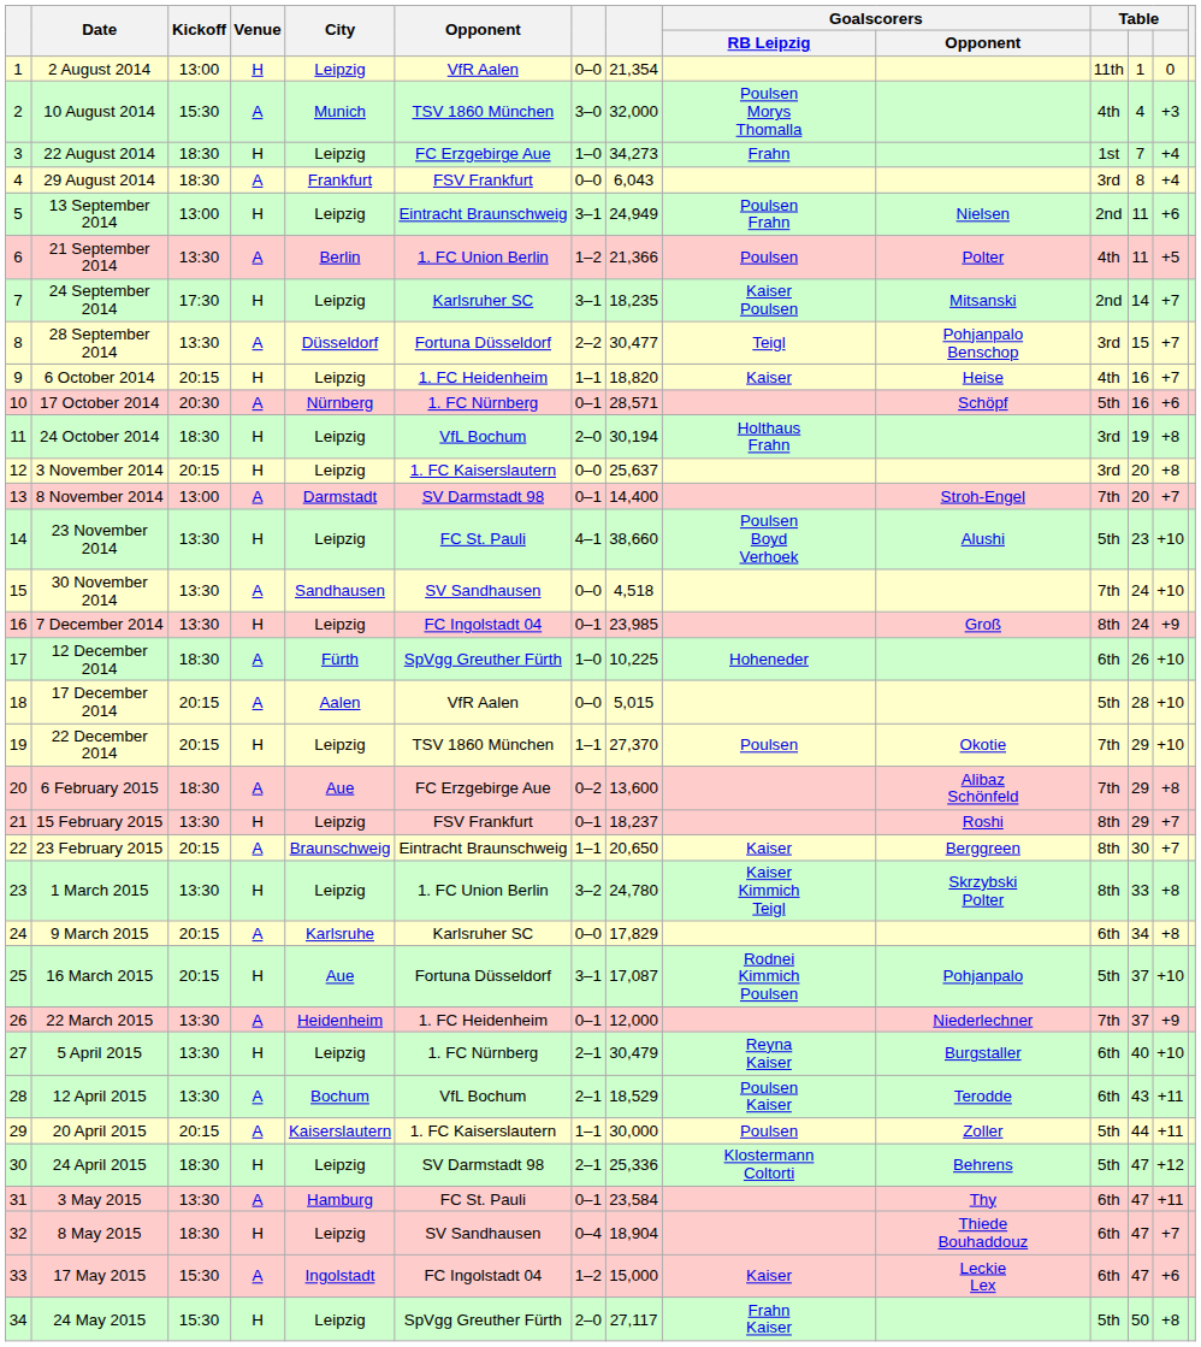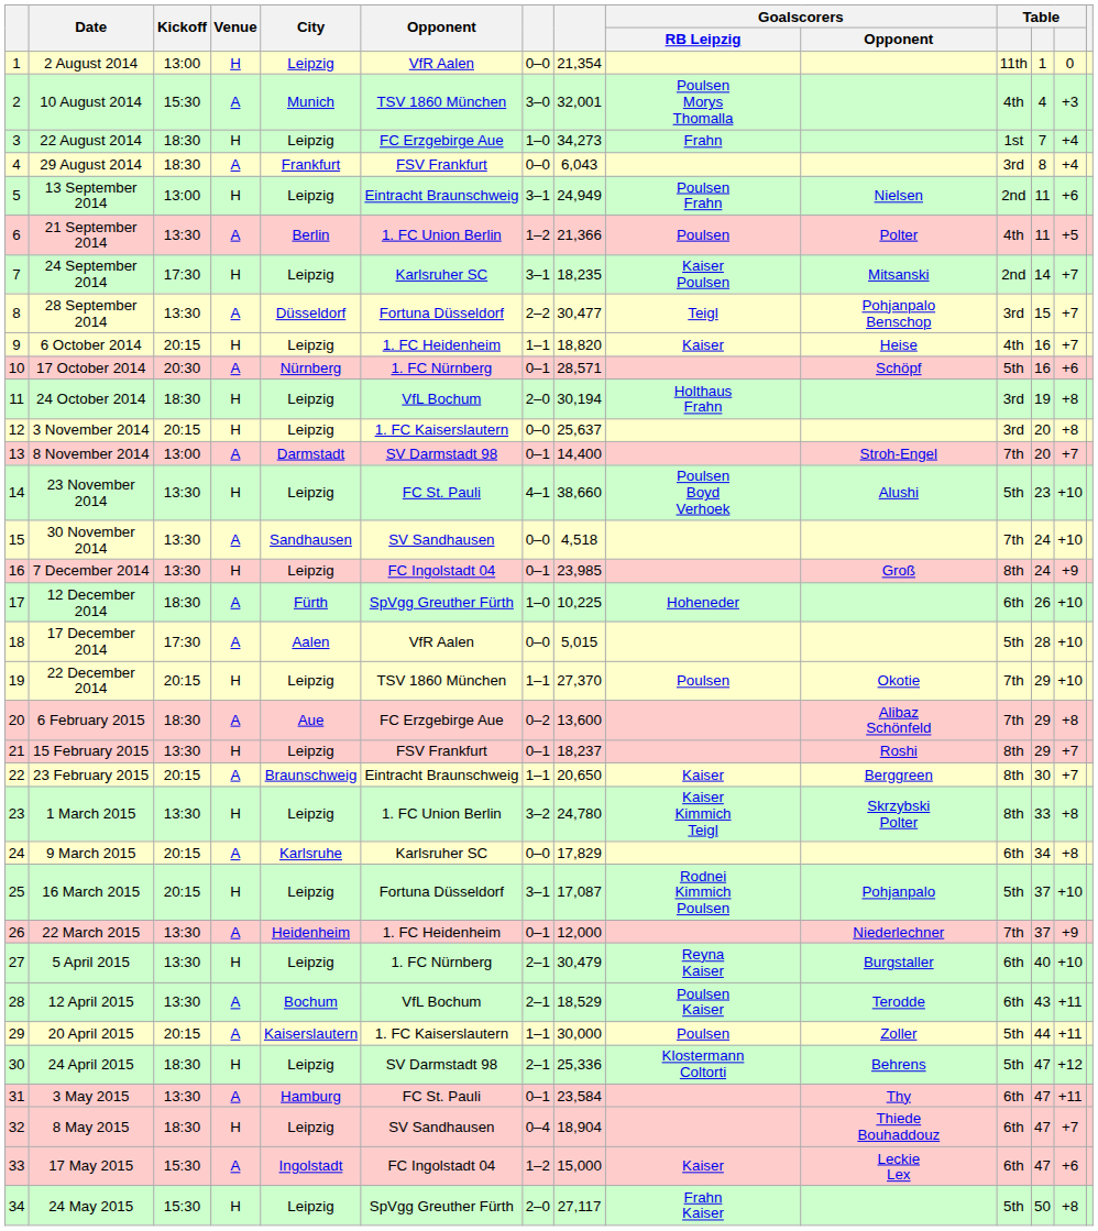 <table class="wikitable" Style="text-align: center;font-size:85%">
 <tr>
 <th rowspan="2"></th>
 <th rowspan="2" style="width:110px">Date</th>
 <th rowspan="2">Kickoff</th>
 <th rowspan="2">Venue</th>
 <th rowspan="2">City</th>
 <th rowspan="2">Opponent</th>
 <th rowspan="2"><br></th>
 <th rowspan="2"></th>
 <th colspan="2">Goalscorers</th>
 <th colspan="3">Table</th>
 <th rowspan="2"></th>
 </tr>
 <tr>
 <th style="width:175px"><a href='#'>RB Leipzig</a></th>
 <th style="width:175px">Opponent</th>
 <th></th>
 <th></th>
 <th></th>
 </tr>
 <tr style="background:#ffc">
 <td>1</td>
 <td>2 August 2014</td>
 <td>13:00</td>
 <td><a href='#'>H</a></td>
 <td><a href='#'>Leipzig</a></td>
 <td><a href='#'>VfR Aalen</a></td>
 <td>0–0</td>
 <td>21,354</td>
 <td></td>
 <td></td>
 <td>11th</td>
 <td>1</td>
 <td>0</td>
 <td></td>
 </tr>
 <tr style="background:#cfc">
 <td>2</td>
 <td>10 August 2014</td>
 <td>15:30</td>
 <td><a href='#'>A</a></td>
 <td><a href='#'>Munich</a></td>
 <td><a href='#'>TSV 1860 München</a></td>
 <td>3–0</td>
-<td>32,000</td>
+<td>32,001</td>
 <td><a href='#'>Poulsen</a> <br><a href='#'>Morys</a> <br><a href='#'>Thomalla</a> </td>
 <td></td>
 <td>4th</td>
 <td>4</td>
 <td>+3</td>
 <td></td>
 </tr>
 <tr style="background:#cfc">
 <td>3</td>
 <td>22 August 2014</td>
 <td>18:30</td>
 <td>H</td>
 <td>Leipzig</td>
 <td><a href='#'>FC Erzgebirge Aue</a></td>
 <td>1–0</td>
 <td>34,273</td>
 <td><a href='#'>Frahn</a> </td>
 <td></td>
 <td>1st</td>
 <td>7</td>
 <td>+4</td>
 <td></td>
 </tr>
 <tr style="background:#ffc">
 <td>4</td>
 <td>29 August 2014</td>
 <td>18:30</td>
 <td><a href='#'>A</a></td>
 <td><a href='#'>Frankfurt</a></td>
 <td><a href='#'>FSV Frankfurt</a></td>
 <td>0–0</td>
 <td>6,043</td>
 <td></td>
 <td></td>
 <td>3rd</td>
 <td>8</td>
 <td>+4</td>
 <td></td>
 </tr>
 <tr style="background:#cfc">
 <td>5</td>
 <td>13 September 2014</td>
 <td>13:00</td>
 <td>H</td>
 <td>Leipzig</td>
 <td><a href='#'>Eintracht Braunschweig</a></td>
 <td>3–1</td>
 <td>24,949</td>
 <td><a href='#'>Poulsen</a> <br><a href='#'>Frahn</a> </td>
 <td><a href='#'>Nielsen</a> </td>
 <td>2nd</td>
 <td>11</td>
 <td>+6</td>
 <td></td>
 </tr>
 <tr style="background:#fcc">
 <td>6</td>
 <td>21 September 2014</td>
 <td>13:30</td>
 <td><a href='#'>A</a></td>
 <td><a href='#'>Berlin</a></td>
 <td><a href='#'>1. FC Union Berlin</a></td>
 <td>1–2</td>
 <td>21,366</td>
 <td><a href='#'>Poulsen</a> </td>
 <td><a href='#'>Polter</a> </td>
 <td>4th</td>
 <td>11</td>
 <td>+5</td>
 <td></td>
 </tr>
 <tr style="background:#cfc">
 <td>7</td>
 <td>24 September 2014</td>
 <td>17:30</td>
 <td>H</td>
 <td>Leipzig</td>
 <td><a href='#'>Karlsruher SC</a></td>
 <td>3–1</td>
 <td>18,235</td>
 <td><a href='#'>Kaiser</a> <br><a href='#'>Poulsen</a> </td>
 <td><a href='#'>Mitsanski</a> </td>
 <td>2nd</td>
 <td>14</td>
 <td>+7</td>
 <td></td>
 </tr>
 <tr style="background:#ffc">
 <td>8</td>
 <td>28 September 2014</td>
 <td>13:30</td>
 <td><a href='#'>A</a></td>
 <td><a href='#'>Düsseldorf</a></td>
 <td><a href='#'>Fortuna Düsseldorf</a></td>
 <td>2–2</td>
 <td>30,477</td>
 <td><a href='#'>Teigl</a> </td>
 <td><a href='#'>Pohjanpalo</a> <br><a href='#'>Benschop</a> </td>
 <td>3rd</td>
 <td>15</td>
 <td>+7</td>
 <td></td>
 </tr>
 <tr style="background:#ffc">
 <td>9</td>
 <td>6 October 2014</td>
 <td>20:15</td>
 <td>H</td>
 <td>Leipzig</td>
 <td><a href='#'>1. FC Heidenheim</a></td>
 <td>1–1</td>
 <td>18,820</td>
 <td><a href='#'>Kaiser</a> </td>
 <td><a href='#'>Heise</a> </td>
 <td>4th</td>
 <td>16</td>
 <td>+7</td>
 <td></td>
 </tr>
 <tr style="background:#fcc">
 <td>10</td>
 <td>17 October 2014</td>
 <td>20:30</td>
 <td><a href='#'>A</a></td>
 <td><a href='#'>Nürnberg</a></td>
 <td><a href='#'>1. FC Nürnberg</a></td>
 <td>0–1</td>
 <td>28,571</td>
 <td></td>
 <td><a href='#'>Schöpf</a> </td>
 <td>5th</td>
 <td>16</td>
 <td>+6</td>
 <td></td>
 </tr>
 <tr style="background:#cfc">
 <td>11</td>
 <td>24 October 2014</td>
 <td>18:30</td>
 <td>H</td>
 <td>Leipzig</td>
 <td><a href='#'>VfL Bochum</a></td>
 <td>2–0</td>
 <td>30,194</td>
 <td><a href='#'>Holthaus</a> <br><a href='#'>Frahn</a> </td>
 <td></td>
 <td>3rd</td>
 <td>19</td>
 <td>+8</td>
 <td></td>
 </tr>
 <tr style="background:#ffc">
 <td>12</td>
 <td>3 November 2014</td>
 <td>20:15</td>
 <td>H</td>
 <td>Leipzig</td>
 <td><a href='#'>1. FC Kaiserslautern</a></td>
 <td>0–0</td>
 <td>25,637</td>
 <td></td>
 <td></td>
 <td>3rd</td>
 <td>20</td>
 <td>+8</td>
 <td></td>
 </tr>
 <tr style="background:#fcc">
 <td>13</td>
 <td>8 November 2014</td>
 <td>13:00</td>
 <td><a href='#'>A</a></td>
 <td><a href='#'>Darmstadt</a></td>
 <td><a href='#'>SV Darmstadt 98</a></td>
 <td>0–1</td>
 <td>14,400</td>
 <td></td>
 <td><a href='#'>Stroh-Engel</a> </td>
 <td>7th</td>
 <td>20</td>
 <td>+7</td>
 <td></td>
 </tr>
 <tr style="background:#cfc">
 <td>14</td>
 <td>23 November 2014</td>
 <td>13:30</td>
 <td>H</td>
 <td>Leipzig</td>
 <td><a href='#'>FC St. Pauli</a></td>
 <td>4–1</td>
 <td>38,660</td>
 <td><a href='#'>Poulsen</a> <br><a href='#'>Boyd</a> <br><a href='#'>Verhoek</a> </td>
 <td><a href='#'>Alushi</a> </td>
 <td>5th</td>
 <td>23</td>
 <td>+10</td>
 <td></td>
 </tr>
 <tr style="background:#ffc">
 <td>15</td>
 <td>30 November 2014</td>
 <td>13:30</td>
 <td><a href='#'>A</a></td>
 <td><a href='#'>Sandhausen</a></td>
 <td><a href='#'>SV Sandhausen</a></td>
 <td>0–0</td>
 <td>4,518</td>
 <td></td>
 <td></td>
 <td>7th</td>
 <td>24</td>
 <td>+10</td>
 <td></td>
 </tr>
 <tr style="background:#fcc">
 <td>16</td>
 <td>7 December 2014</td>
 <td>13:30</td>
 <td>H</td>
 <td>Leipzig</td>
 <td><a href='#'>FC Ingolstadt 04</a></td>
 <td>0–1</td>
 <td>23,985</td>
 <td></td>
 <td><a href='#'>Groß</a> </td>
 <td>8th</td>
 <td>24</td>
 <td>+9</td>
 <td></td>
 </tr>
 <tr style="background:#cfc">
 <td>17</td>
 <td>12 December 2014</td>
 <td>18:30</td>
 <td><a href='#'>A</a></td>
 <td><a href='#'>Fürth</a></td>
 <td><a href='#'>SpVgg Greuther Fürth</a></td>
 <td>1–0</td>
 <td>10,225</td>
 <td><a href='#'>Hoheneder</a> </td>
 <td></td>
 <td>6th</td>
 <td>26</td>
 <td>+10</td>
 <td></td>
 </tr>
 <tr style="background:#ffc">
 <td>18</td>
 <td>17 December 2014</td>
-<td>20:15</td>
+<td>17:30</td>
 <td><a href='#'>A</a></td>
 <td><a href='#'>Aalen</a></td>
 <td>VfR Aalen</td>
 <td>0–0</td>
 <td>5,015</td>
 <td></td>
 <td></td>
 <td>5th</td>
 <td>28</td>
 <td>+10</td>
 <td></td>
 </tr>
 <tr style="background:#ffc">
 <td>19</td>
 <td>22 December 2014</td>
 <td>20:15</td>
 <td>H</td>
 <td>Leipzig</td>
 <td>TSV 1860 München</td>
 <td>1–1</td>
 <td>27,370</td>
 <td><a href='#'>Poulsen</a> </td>
 <td><a href='#'>Okotie</a> </td>
 <td>7th</td>
 <td>29</td>
 <td>+10</td>
 <td></td>
 </tr>
 <tr style="background:#fcc">
 <td>20</td>
 <td>6 February 2015</td>
 <td>18:30</td>
 <td><a href='#'>A</a></td>
 <td><a href='#'>Aue</a></td>
 <td>FC Erzgebirge Aue</td>
 <td>0–2</td>
 <td>13,600</td>
 <td></td>
 <td><a href='#'>Alibaz</a> <br><a href='#'>Schönfeld</a> </td>
 <td>7th</td>
 <td>29</td>
 <td>+8</td>
 <td></td>
 </tr>
 <tr style="background:#fcc">
 <td>21</td>
 <td>15 February 2015</td>
 <td>13:30</td>
 <td>H</td>
 <td>Leipzig</td>
 <td>FSV Frankfurt</td>
 <td>0–1</td>
 <td>18,237</td>
 <td></td>
 <td><a href='#'>Roshi</a> </td>
 <td>8th</td>
 <td>29</td>
 <td>+7</td>
 <td></td>
 </tr>
 <tr style="background:#ffc">
 <td>22</td>
 <td>23 February 2015</td>
 <td>20:15</td>
 <td><a href='#'>A</a></td>
 <td><a href='#'>Braunschweig</a></td>
 <td>Eintracht Braunschweig</td>
 <td>1–1</td>
 <td>20,650</td>
 <td><a href='#'>Kaiser</a> </td>
 <td><a href='#'>Berggreen</a> </td>
 <td>8th</td>
 <td>30</td>
 <td>+7</td>
 <td></td>
 </tr>
 <tr style="background:#cfc">
 <td>23</td>
 <td>1 March 2015</td>
 <td>13:30</td>
 <td>H</td>
 <td>Leipzig</td>
 <td>1. FC Union Berlin</td>
 <td>3–2</td>
 <td>24,780</td>
 <td><a href='#'>Kaiser</a> <br><a href='#'>Kimmich</a> <br><a href='#'>Teigl</a> </td>
 <td><a href='#'>Skrzybski</a> <br><a href='#'>Polter</a> </td>
 <td>8th</td>
 <td>33</td>
 <td>+8</td>
 <td></td>
 </tr>
 <tr style="background:#ffc">
 <td>24</td>
 <td>9 March 2015</td>
 <td>20:15</td>
 <td><a href='#'>A</a></td>
 <td><a href='#'>Karlsruhe</a></td>
 <td>Karlsruher SC</td>
 <td>0–0</td>
 <td>17,829</td>
 <td></td>
 <td></td>
 <td>6th</td>
 <td>34</td>
 <td>+8</td>
 <td></td>
 </tr>
 <tr style="background:#cfc">
 <td>25</td>
 <td>16 March 2015</td>
 <td>20:15</td>
 <td>H</td>
-<td><a href='#'>Aue</a></td>
+<td>Leipzig</td>
 <td>Fortuna Düsseldorf</td>
 <td>3–1</td>
 <td>17,087</td>
 <td><a href='#'>Rodnei</a> <br><a href='#'>Kimmich</a> <br><a href='#'>Poulsen</a> </td>
 <td><a href='#'>Pohjanpalo</a> </td>
 <td>5th</td>
 <td>37</td>
 <td>+10</td>
 <td></td>
 </tr>
 <tr style="background:#fcc">
 <td>26</td>
 <td>22 March 2015</td>
 <td>13:30</td>
 <td><a href='#'>A</a></td>
 <td><a href='#'>Heidenheim</a></td>
 <td>1. FC Heidenheim</td>
 <td>0–1</td>
 <td>12,000</td>
 <td></td>
 <td><a href='#'>Niederlechner</a> </td>
 <td>7th</td>
 <td>37</td>
 <td>+9</td>
 <td></td>
 </tr>
 <tr style="background:#cfc">
 <td>27</td>
 <td>5 April 2015</td>
 <td>13:30</td>
 <td>H</td>
 <td>Leipzig</td>
 <td>1. FC Nürnberg</td>
 <td>2–1</td>
 <td>30,479</td>
 <td><a href='#'>Reyna</a> <br><a href='#'>Kaiser</a> </td>
 <td><a href='#'>Burgstaller</a> </td>
 <td>6th</td>
 <td>40</td>
 <td>+10</td>
 <td></td>
 </tr>
 <tr style="background:#cfc">
 <td>28</td>
 <td>12 April 2015</td>
 <td>13:30</td>
 <td><a href='#'>A</a></td>
 <td><a href='#'>Bochum</a></td>
 <td>VfL Bochum</td>
 <td>2–1</td>
 <td>18,529</td>
 <td><a href='#'>Poulsen</a> <br><a href='#'>Kaiser</a> </td>
 <td><a href='#'>Terodde</a> </td>
 <td>6th</td>
 <td>43</td>
 <td>+11</td>
 <td></td>
 </tr>
 <tr style="background:#ffc">
 <td>29</td>
 <td>20 April 2015</td>
 <td>20:15</td>
 <td><a href='#'>A</a></td>
 <td><a href='#'>Kaiserslautern</a></td>
 <td>1. FC Kaiserslautern</td>
 <td>1–1</td>
 <td>30,000</td>
 <td><a href='#'>Poulsen</a> </td>
 <td><a href='#'>Zoller</a> </td>
 <td>5th</td>
 <td>44</td>
 <td>+11</td>
 <td></td>
 </tr>
 <tr style="background:#cfc">
 <td>30</td>
 <td>24 April 2015</td>
 <td>18:30</td>
 <td>H</td>
 <td>Leipzig</td>
 <td>SV Darmstadt 98</td>
 <td>2–1</td>
 <td>25,336</td>
 <td><a href='#'>Klostermann</a> <br><a href='#'>Coltorti</a> </td>
 <td><a href='#'>Behrens</a> </td>
 <td>5th</td>
 <td>47</td>
 <td>+12</td>
 <td></td>
 </tr>
 <tr style="background:#fcc">
 <td>31</td>
 <td>3 May 2015</td>
 <td>13:30</td>
 <td><a href='#'>A</a></td>
 <td><a href='#'>Hamburg</a></td>
 <td>FC St. Pauli</td>
 <td>0–1</td>
 <td>23,584</td>
 <td></td>
 <td><a href='#'>Thy</a> </td>
 <td>6th</td>
 <td>47</td>
 <td>+11</td>
 <td></td>
 </tr>
 <tr style="background:#fcc">
 <td>32</td>
 <td>8 May 2015</td>
 <td>18:30</td>
 <td>H</td>
 <td>Leipzig</td>
 <td>SV Sandhausen</td>
 <td>0–4</td>
 <td>18,904</td>
 <td></td>
 <td><a href='#'>Thiede</a> <br><a href='#'>Bouhaddouz</a> </td>
 <td>6th</td>
 <td>47</td>
 <td>+7</td>
 <td></td>
 </tr>
 <tr style="background:#fcc">
 <td>33</td>
 <td>17 May 2015</td>
 <td>15:30</td>
 <td><a href='#'>A</a></td>
 <td><a href='#'>Ingolstadt</a></td>
 <td>FC Ingolstadt 04</td>
 <td>1–2</td>
 <td>15,000</td>
 <td><a href='#'>Kaiser</a> </td>
 <td><a href='#'>Leckie</a> <br><a href='#'>Lex</a> </td>
 <td>6th</td>
 <td>47</td>
 <td>+6</td>
 <td></td>
 </tr>
 <tr style="background:#cfc">
 <td>34</td>
 <td>24 May 2015</td>
 <td>15:30</td>
 <td>H</td>
 <td>Leipzig</td>
 <td>SpVgg Greuther Fürth</td>
 <td>2–0</td>
 <td>27,117</td>
 <td><a href='#'>Frahn</a> <br><a href='#'>Kaiser</a> </td>
 <td></td>
 <td>5th</td>
 <td>50</td>
 <td>+8</td>
 <td></td>
 </tr>
 </table>
